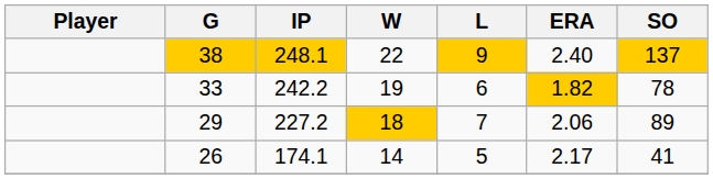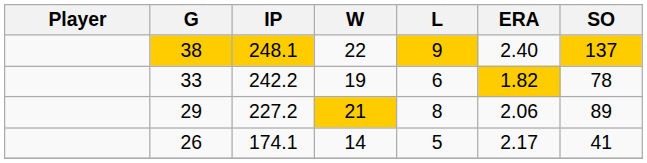 <table class="wikitable sortable">
 <tr>
 <th bgcolor="#DDDDFF" width="16%">Player</th>
 <th bgcolor="#DDDDFF" width="9%">G</th>
 <th bgcolor="#DDDDFF" width="9%">IP</th>
 <th bgcolor="#DDDDFF" width="9%">W</th>
 <th bgcolor="#DDDDFF" width="9%">L</th>
 <th bgcolor="#DDDDFF" width="9%">ERA</th>
 <th bgcolor="#DDDDFF" width="9%">SO</th>
 </tr>
 <tr align="center">
 <td></td>
 <td bgcolor=#ffcc00>38</td>
 <td bgcolor=#ffcc00>248.1</td>
 <td>22</td>
 <td bgcolor=#ffcc00>9</td>
 <td>2.40</td>
 <td bgcolor=#ffcc00>137</td>
 </tr>
 <tr align="center">
 <td></td>
 <td>33</td>
 <td>242.2</td>
 <td>19</td>
 <td>6</td>
 <td bgcolor=#ffcc00>1.82</td>
 <td>78</td>
 </tr>
 <tr align="center">
 <td></td>
 <td>29</td>
 <td>227.2</td>
-<td bgcolor=#ffcc00>18</td>
-<td>7</td>
+<td bgcolor=#ffcc00>21</td>
+<td>8</td>
 <td>2.06</td>
 <td>89</td>
 </tr>
 <tr align="center">
 <td></td>
 <td>26</td>
 <td>174.1</td>
 <td>14</td>
 <td>5</td>
 <td>2.17</td>
 <td>41</td>
 </tr>
 <tr align="center">
 </tr>
 </table>
